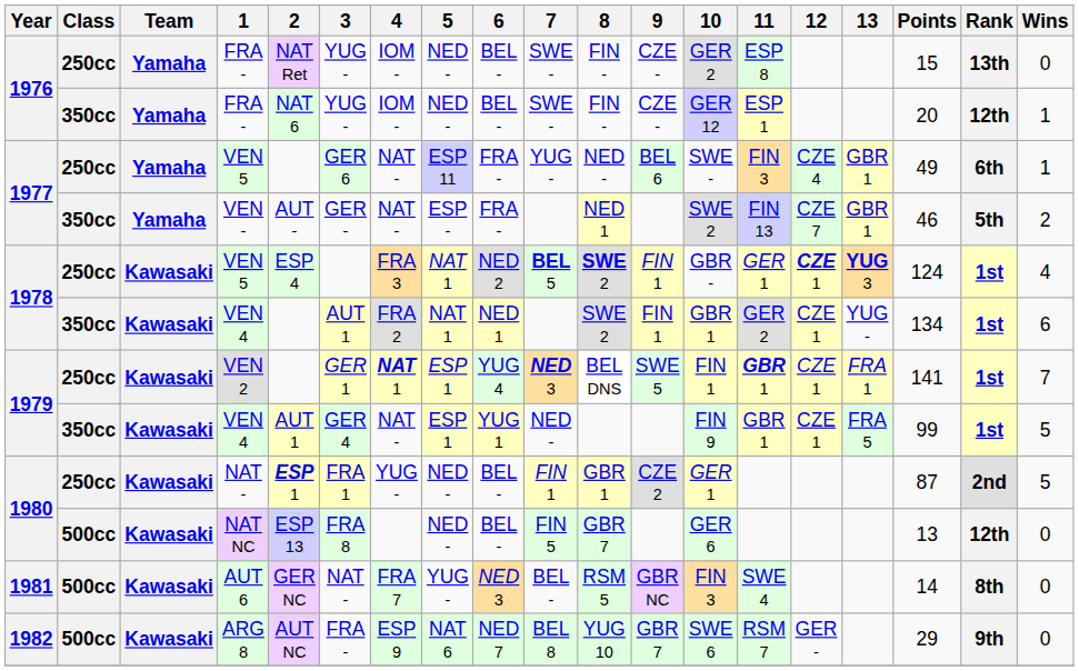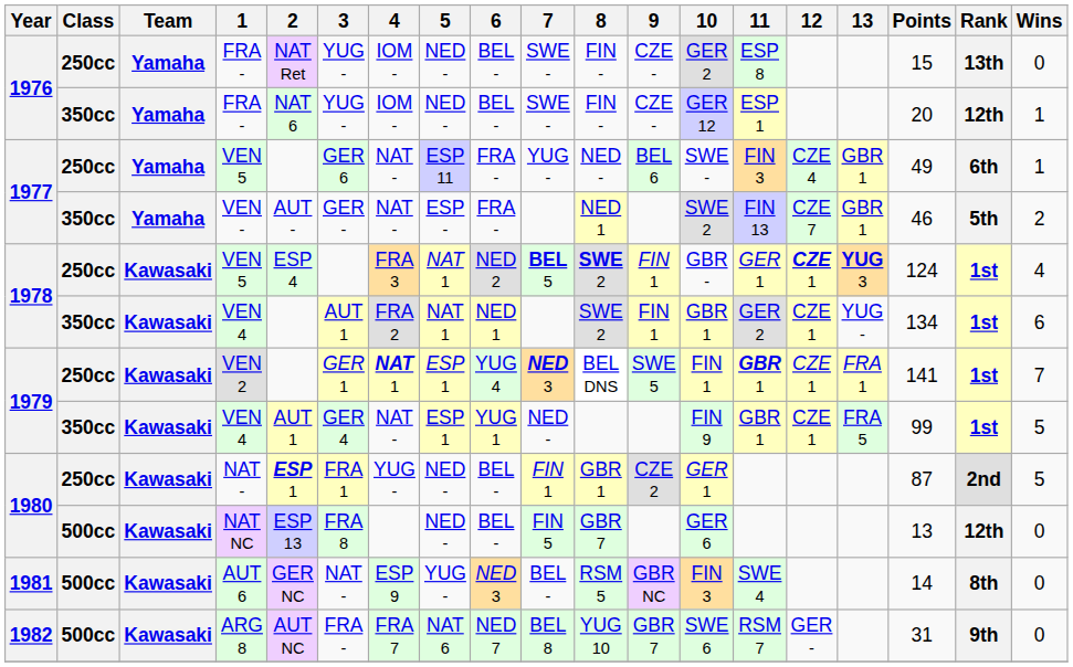 <table class="wikitable" style="text-align:center; font-size:95%">
 <tr>
 <th>Year</th>
 <th>Class</th>
 <th>Team</th>
 <th>1</th>
 <th>2</th>
 <th>3</th>
 <th>4</th>
 <th>5</th>
 <th>6</th>
 <th>7</th>
 <th>8</th>
 <th>9</th>
 <th>10</th>
 <th>11</th>
 <th>12</th>
 <th>13</th>
 <th>Points</th>
 <th>Rank</th>
 <th>Wins</th>
 </tr>
 <tr>
 <th rowspan=2><a href='#'>1976</a></th>
 <th>250cc</th>
 <th><a href='#'>Yamaha</a></th>
 <td><a href='#'>FRA</a><br><small>-</small></td>
 <td style="background:#EFCFFF;"><a href='#'>NAT</a><br><small>Ret</small></td>
 <td><a href='#'>YUG</a><br><small>-</small></td>
 <td><a href='#'>IOM</a><br><small>-</small></td>
 <td><a href='#'>NED</a><br><small>-</small></td>
 <td><a href='#'>BEL</a><br><small>-</small></td>
 <td><a href='#'>SWE</a><br><small>-</small></td>
 <td><a href='#'>FIN</a><br><small>-</small></td>
 <td><a href='#'>CZE</a><br><small>-</small></td>
 <td style="background:#DFDFDF;"><a href='#'>GER</a><br><small>2</small></td>
 <td style="background:#DFFFDF;"><a href='#'>ESP</a><br><small>8</small></td>
 <td></td>
 <td></td>
 <td>15</td>
 <th>13th</th>
 <td>0</td>
 </tr>
 <tr>
 <th>350cc</th>
 <th><a href='#'>Yamaha</a></th>
 <td><a href='#'>FRA</a><br><small>-</small></td>
 <td style="background:#DFFFDF;"><a href='#'>NAT</a><br><small>6</small></td>
 <td><a href='#'>YUG</a><br><small>-</small></td>
 <td><a href='#'>IOM</a><br><small>-</small></td>
 <td><a href='#'>NED</a><br><small>-</small></td>
 <td><a href='#'>BEL</a><br><small>-</small></td>
 <td><a href='#'>SWE</a><br><small>-</small></td>
 <td><a href='#'>FIN</a><br><small>-</small></td>
 <td><a href='#'>CZE</a><br><small>-</small></td>
 <td style="background:#CFCFFF;"><a href='#'>GER</a><br><small>12</small></td>
 <td style="background:#FFFFBF;"><a href='#'>ESP</a><br><small>1</small></td>
 <td></td>
 <td></td>
 <td>20</td>
 <th>12th</th>
 <td>1</td>
 </tr>
 <tr>
 <th rowspan=2><a href='#'>1977</a></th>
 <th>250cc</th>
 <th><a href='#'>Yamaha</a></th>
 <td style="background:#DFFFDF;"><a href='#'>VEN</a><br><small>5</small></td>
 <td></td>
 <td style="background:#DFFFDF;"><a href='#'>GER</a><br><small>6</small></td>
 <td><a href='#'>NAT</a><br><small>-</small></td>
 <td style="background:#CFCFFF;"><a href='#'>ESP</a><br><small>11</small></td>
 <td><a href='#'>FRA</a><br><small>-</small></td>
 <td><a href='#'>YUG</a><br><small>-</small></td>
 <td><a href='#'>NED</a><br><small>-</small></td>
 <td style="background:#DFFFDF;"><a href='#'>BEL</a><br><small>6</small></td>
 <td><a href='#'>SWE</a><br><small>-</small></td>
 <td style="background:#FFDF9F;"><a href='#'>FIN</a><br><small>3</small></td>
 <td style="background:#DFFFDF;"><a href='#'>CZE</a><br><small>4</small></td>
 <td style="background:#FFFFBF;"><a href='#'>GBR</a><br><small>1</small></td>
 <td>49</td>
 <th>6th</th>
 <td>1</td>
 </tr>
 <tr>
 <th>350cc</th>
 <th><a href='#'>Yamaha</a></th>
 <td><a href='#'>VEN</a><br><small>-</small></td>
 <td><a href='#'>AUT</a><br><small>-</small></td>
 <td><a href='#'>GER</a><br><small>-</small></td>
 <td><a href='#'>NAT</a><br><small>-</small></td>
 <td><a href='#'>ESP</a><br><small>-</small></td>
 <td><a href='#'>FRA</a><br><small>-</small></td>
 <td></td>
 <td style="background:#FFFFBF;"><a href='#'>NED</a><br><small>1</small></td>
 <td></td>
 <td style="background:#DFDFDF;"><a href='#'>SWE</a><br><small>2</small></td>
 <td style="background:#CFCFFF;"><a href='#'>FIN</a><br><small>13</small></td>
 <td style="background:#DFFFDF;"><a href='#'>CZE</a><br><small>7</small></td>
 <td style="background:#FFFFBF;"><a href='#'>GBR</a><br><small>1</small></td>
 <td>46</td>
 <th>5th</th>
 <td>2</td>
 </tr>
 <tr>
 <th rowspan=2><a href='#'>1978</a></th>
 <th>250cc</th>
 <th><a href='#'>Kawasaki</a></th>
 <td style="background:#DFFFDF;"><a href='#'>VEN</a><br><small>5</small></td>
 <td style="background:#DFFFDF;"><a href='#'>ESP</a><br><small>4</small></td>
 <td></td>
 <td style="background:#FFDF9F;"><a href='#'>FRA</a><br><small>3</small></td>
 <td style="background:#FFFFBF;"><em><a href='#'>NAT</a></em><br><small>1</small></td>
 <td style="background:#DFDFDF;"><a href='#'>NED</a><br><small>2</small></td>
 <td style="background:#DFFFDF;"><strong><a href='#'>BEL</a></strong><br><small>5</small></td>
 <td style="background:#DFDFDF;"><strong><a href='#'>SWE</a></strong><br><small>2</small></td>
 <td style="background:#FFFFBF;"><em><a href='#'>FIN</a></em><br><small>1</small></td>
 <td><a href='#'>GBR</a><br><small>-</small></td>
 <td style="background:#FFFFBF;"><em><a href='#'>GER</a></em><br><small>1</small></td>
 <td style="background:#FFFFBF;"><strong><em><a href='#'>CZE</a></em></strong><br><small>1</small></td>
 <td style="background:#FFDF9F;"><strong><a href='#'>YUG</a></strong><br><small>3</small></td>
 <td>124</td>
 <td style="background:#FFFFBF;"><strong><a href='#'>1st</a></strong></td>
 <td>4</td>
 </tr>
 <tr>
 <th>350cc</th>
 <th><a href='#'>Kawasaki</a></th>
 <td style="background:#DFFFDF;"><a href='#'>VEN</a><br><small>4</small></td>
 <td></td>
 <td style="background:#FFFFBF;"><a href='#'>AUT</a><br><small>1</small></td>
 <td style="background:#DFDFDF;"><a href='#'>FRA</a><br><small>2</small></td>
 <td style="background:#FFFFBF;"><a href='#'>NAT</a><br><small>1</small></td>
 <td style="background:#FFFFBF;"><a href='#'>NED</a><br><small>1</small></td>
 <td></td>
 <td style="background:#DFDFDF;"><a href='#'>SWE</a><br><small>2</small></td>
 <td style="background:#FFFFBF;"><a href='#'>FIN</a><br><small>1</small></td>
 <td style="background:#FFFFBF;"><a href='#'>GBR</a><br><small>1</small></td>
 <td style="background:#DFDFDF;"><a href='#'>GER</a><br><small>2</small></td>
 <td style="background:#FFFFBF;"><a href='#'>CZE</a><br><small>1</small></td>
 <td><a href='#'>YUG</a><br><small>-</small></td>
 <td>134</td>
 <td style="background:#FFFFBF;"><strong><a href='#'>1st</a></strong></td>
 <td>6</td>
 </tr>
 <tr>
 <th rowspan=2><a href='#'>1979</a></th>
 <th>250cc</th>
 <th><a href='#'>Kawasaki</a></th>
 <td style="background:#DFDFDF;"><a href='#'>VEN</a><br><small>2</small></td>
 <td></td>
 <td style="background:#FFFFBF;"><em><a href='#'>GER</a></em><br><small>1</small></td>
 <td style="background:#FFFFBF;"><strong><em><a href='#'>NAT</a></em></strong><br><small>1</small></td>
 <td style="background:#FFFFBF;"><em><a href='#'>ESP</a></em><br><small>1</small></td>
 <td style="background:#DFFFDF;"><a href='#'>YUG</a><br><small>4</small></td>
 <td style="background:#FFDF9F;"><strong><em><a href='#'>NED</a></em></strong><br><small>3</small></td>
 <td style="background:#ffffff;"><a href='#'>BEL</a><br><small>DNS</small></td>
 <td style="background:#DFFFDF;"><a href='#'>SWE</a><br><small>5</small></td>
 <td style="background:#FFFFBF;"><a href='#'>FIN</a><br><small>1</small></td>
 <td style="background:#FFFFBF;"><strong><em><a href='#'>GBR</a></em></strong><br><small>1</small></td>
 <td style="background:#FFFFBF;"><em><a href='#'>CZE</a></em><br><small>1</small></td>
 <td style="background:#FFFFBF;"><em><a href='#'>FRA</a></em><br><small>1</small></td>
 <td>141</td>
 <td style="background:#FFFFBF;"><strong><a href='#'>1st</a></strong></td>
 <td>7</td>
 </tr>
 <tr>
 <th>350cc</th>
 <th><a href='#'>Kawasaki</a></th>
 <td style="background:#DFFFDF;"><a href='#'>VEN</a><br><small>4</small></td>
 <td style="background:#FFFFBF;"><a href='#'>AUT</a><br><small>1</small></td>
 <td style="background:#DFFFDF;"><a href='#'>GER</a><br><small>4</small></td>
 <td><a href='#'>NAT</a><br><small>-</small></td>
 <td style="background:#FFFFBF;"><a href='#'>ESP</a><br><small>1</small></td>
 <td style="background:#FFFFBF;"><a href='#'>YUG</a><br><small>1</small></td>
 <td><a href='#'>NED</a><br><small>-</small></td>
 <td></td>
 <td></td>
 <td style="background:#DFFFDF;"><a href='#'>FIN</a><br><small>9</small></td>
 <td style="background:#FFFFBF;"><a href='#'>GBR</a><br><small>1</small></td>
 <td style="background:#FFFFBF;"><a href='#'>CZE</a><br><small>1</small></td>
 <td style="background:#DFFFDF;"><a href='#'>FRA</a><br><small>5</small></td>
 <td>99</td>
 <td style="background:#FFFFBF;"><strong><a href='#'>1st</a></strong></td>
 <td>5</td>
 </tr>
 <tr>
 <th rowspan=2><a href='#'>1980</a></th>
 <th>250cc</th>
 <th><a href='#'>Kawasaki</a></th>
 <td><a href='#'>NAT</a><br><small>-</small></td>
 <td style="background:#FFFFBF;"><strong><em><a href='#'>ESP</a></em></strong><br><small>1</small></td>
 <td style="background:#FFFFBF;"><a href='#'>FRA</a><br><small>1</small></td>
 <td><a href='#'>YUG</a><br><small>-</small></td>
 <td><a href='#'>NED</a><br><small>-</small></td>
 <td><a href='#'>BEL</a><br><small>-</small></td>
 <td style="background:#FFFFBF;"><em><a href='#'>FIN</a></em><br><small>1</small></td>
 <td style="background:#FFFFBF;"><a href='#'>GBR</a><br><small>1</small></td>
 <td style="background:#DFDFDF;"><a href='#'>CZE</a><br><small>2</small></td>
 <td style="background:#FFFFBF;"><em><a href='#'>GER</a></em><br><small>1</small></td>
 <td></td>
 <td></td>
 <td></td>
 <td>87</td>
 <td style="background:#DFDFDF;"><strong>2nd</strong></td>
 <td>5</td>
 </tr>
 <tr>
 <th>500cc</th>
 <th><a href='#'>Kawasaki</a></th>
 <td style="background:#EFCFFF;"><a href='#'>NAT</a><br><small>NC</small></td>
 <td style="background:#CFCFFF;"><a href='#'>ESP</a><br><small>13</small></td>
 <td style="background:#DFFFDF;"><a href='#'>FRA</a><br><small>8</small></td>
 <td></td>
 <td><a href='#'>NED</a><br><small>-</small></td>
 <td><a href='#'>BEL</a><br><small>-</small></td>
 <td style="background:#DFFFDF;"><a href='#'>FIN</a><br><small>5</small></td>
 <td style="background:#DFFFDF;"><a href='#'>GBR</a><br><small>7</small></td>
 <td></td>
 <td style="background:#DFFFDF;"><a href='#'>GER</a><br><small>6</small></td>
 <td></td>
 <td></td>
 <td></td>
 <td>13</td>
 <th>12th</th>
 <td>0</td>
 </tr>
 <tr>
 <th><a href='#'>1981</a></th>
 <th>500cc</th>
 <th><a href='#'>Kawasaki</a></th>
 <td style="background:#DFFFDF;"><a href='#'>AUT</a><br><small>6</small></td>
 <td style="background:#EFCFFF;"><a href='#'>GER</a><br><small>NC</small></td>
 <td><a href='#'>NAT</a><br><small>-</small></td>
-<td style="background:#DFFFDF;"><a href='#'>FRA</a><br><small>7</small></td>
+<td style="background:#DFFFDF;"><a href='#'>ESP</a><br><small>9</small></td>
 <td><a href='#'>YUG</a><br><small>-</small></td>
 <td style="background:#FFDF9F;"><em><a href='#'>NED</a></em><br><small>3</small></td>
 <td><a href='#'>BEL</a><br><small>-</small></td>
 <td style="background:#DFFFDF;"><a href='#'>RSM</a><br><small>5</small></td>
 <td style="background:#EFCFFF;"><a href='#'>GBR</a><br><small>NC</small></td>
 <td style="background:#FFDF9F;"><a href='#'>FIN</a><br><small>3</small></td>
 <td style="background:#DFFFDF;"><a href='#'>SWE</a><br><small>4</small></td>
 <td></td>
 <td></td>
 <td>14</td>
 <th>8th</th>
 <td>0</td>
 </tr>
 <tr>
 <th><a href='#'>1982</a></th>
 <th>500cc</th>
 <th><a href='#'>Kawasaki</a></th>
 <td style="background:#DFFFDF;"><a href='#'>ARG</a><br><small>8</small></td>
 <td style="background:#EFCFFF;"><a href='#'>AUT</a><br><small>NC</small></td>
 <td><a href='#'>FRA</a><br><small>-</small></td>
-<td style="background:#DFFFDF;"><a href='#'>ESP</a><br><small>9</small></td>
+<td style="background:#DFFFDF;"><a href='#'>FRA</a><br><small>7</small></td>
 <td style="background:#DFFFDF;"><a href='#'>NAT</a><br><small>6</small></td>
 <td style="background:#DFFFDF;"><a href='#'>NED</a><br><small>7</small></td>
 <td style="background:#DFFFDF;"><a href='#'>BEL</a><br><small>8</small></td>
 <td style="background:#DFFFDF;"><a href='#'>YUG</a><br><small>10</small></td>
 <td style="background:#DFFFDF;"><a href='#'>GBR</a><br><small>7</small></td>
 <td style="background:#DFFFDF;"><a href='#'>SWE</a><br><small>6</small></td>
 <td style="background:#DFFFDF;"><a href='#'>RSM</a><br><small>7</small></td>
 <td><a href='#'>GER</a><br><small>-</small></td>
 <td></td>
-<td>29</td>
+<td>31</td>
 <th>9th</th>
 <td>0</td>
 </tr>
 <tr>
 </tr>
 </table>
